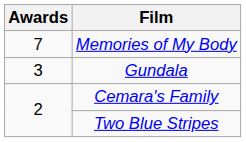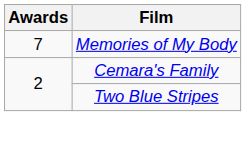 <table class="wikitable plainrowheaders" style="text-align:center;">
 <tr>
 <th scope="col" style="width:55px;">Awards</th>
 <th scope="col" style="text-align:center;">Film</th>
 </tr>
 <tr>
 <td>7</td>
 <td><em><a href='#'>Memories of My Body</a></em></td>
 </tr>
 <tr>
-<td>3</td>
-<td><em><a href='#'>Gundala</a></em></td>
-</tr>
-<tr>
 <td rowspan="2">2</td>
 <td><em><a href='#'>Cemara's Family</a></em></td>
 </tr>
 <tr>
 <td><em><a href='#'>Two Blue Stripes</a></em></td>
 </tr>
 </table>
